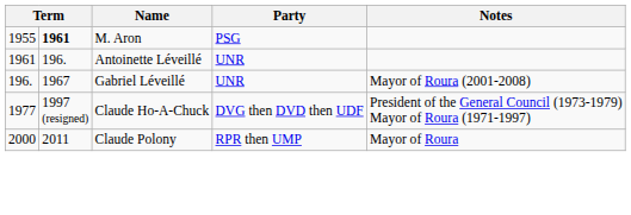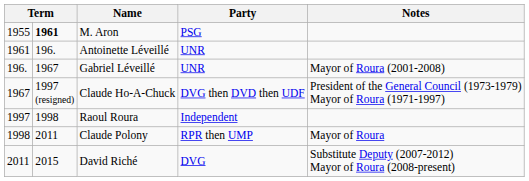 <table class="wikitable">
 <tr>
 <th colspan="2">Term</th>
 <th>Name</th>
 <th>Party</th>
 <th>Notes</th>
 </tr>
 <tr>
 <td>1955</td>
 <td><strong>1961</strong></td>
 <td>M. Aron</td>
 <td><a href='#'>PSG</a></td>
 <td></td>
 </tr>
 <tr>
 <td>1961</td>
 <td>196.</td>
 <td>Antoinette Léveillé</td>
 <td><a href='#'>UNR</a></td>
 <td></td>
 </tr>
 <tr>
 <td>196.</td>
 <td>1967</td>
 <td>Gabriel Léveillé</td>
 <td><a href='#'>UNR</a></td>
 <td>Mayor of <a href='#'>Roura</a> (2001-2008)</td>
 </tr>
 <tr>
-<td>1977</td>
+<td>1967</td>
 <td>1997<br><small>(resigned)</small></td>
 <td>Claude Ho-A-Chuck</td>
 <td><a href='#'>DVG</a> then <a href='#'>DVD</a> then <a href='#'>UDF</a></td>
 <td>President of the <a href='#'>General Council</a> (1973-1979)<br>Mayor of <a href='#'>Roura</a> (1971-1997)</td>
 </tr>
 <tr>
-<td>2000</td>
+<td>1997</td>
+<td>1998</td>
+<td>Raoul Roura</td>
+<td><a href='#'>Independent</a></td>
+<td></td>
+</tr>
+<tr>
+<td>1998</td>
 <td>2011</td>
 <td>Claude Polony</td>
 <td><a href='#'>RPR</a> then <a href='#'>UMP</a></td>
 <td>Mayor of <a href='#'>Roura</a></td>
 </tr>
+<tr>
+<td>2011</td>
+<td>2015</td>
+<td>David Riché</td>
+<td><a href='#'>DVG</a></td>
+<td>Substitute <a href='#'>Deputy</a> (2007-2012)<br>Mayor of <a href='#'>Roura</a> (2008-present)</td>
+</tr>
 </table>
